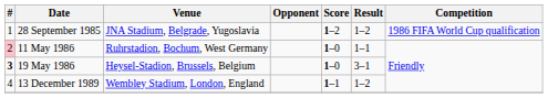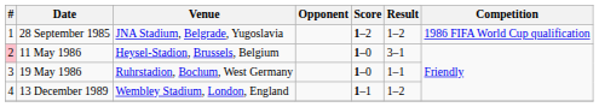 <table class="wikitable collapsible collapsed" style="font-size:90%">
 <tr>
 <th>#</th>
 <th>Date</th>
 <th>Venue</th>
 <th>Opponent</th>
 <th>Score</th>
 <th>Result</th>
 <th>Competition</th>
 </tr>
 <tr>
 <td>1</td>
 <td>28 September 1985</td>
 <td><a href='#'>JNA Stadium</a>, <a href='#'>Belgrade</a>, Yugoslavia</td>
 <td></td>
 <td><strong>1</strong>–2</td>
 <td>1–2</td>
 <td><a href='#'>1986 FIFA World Cup qualification</a></td>
 </tr>
 <tr>
 <td style="background: pink;">2</td>
 <td>11 May 1986</td>
+<td><a href='#'>Heysel-Stadion</a>, <a href='#'>Brussels</a>, Belgium</td>
+<td></td>
+<td><strong>1</strong>–0</td>
+<td>3–1</td>
+<td rowspan = "3"><a href='#'>Friendly</a></td>
+</tr>
+<tr>
+<td>3</td>
+<td>19 May 1986</td>
 <td><a href='#'>Ruhrstadion</a>, <a href='#'>Bochum</a>, West Germany</td>
 <td></td>
 <td><strong>1</strong>–0</td>
 <td>1–1</td>
-<td rowspan = "3"><a href='#'>Friendly</a></td>
-</tr>
-<tr>
-<td><strong>3</strong></td>
-<td>19 May 1986</td>
-<td><a href='#'>Heysel-Stadion</a>, <a href='#'>Brussels</a>, Belgium</td>
-<td></td>
-<td><strong>1</strong>–0</td>
-<td>3–1</td>
 </tr>
 <tr>
 <td>4</td>
 <td>13 December 1989</td>
 <td><a href='#'>Wembley Stadium</a>, <a href='#'>London</a>, England</td>
 <td></td>
 <td><strong>1</strong>–1</td>
 <td>1–2</td>
 </tr>
 <tr>
 </tr>
 </table>
